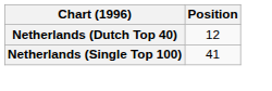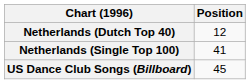 <table class="wikitable sortable plainrowheaders" style="text-align:center">
 <tr>
 <th scope="col">Chart (1996)</th>
 <th scope="col">Position</th>
 </tr>
 <tr>
 <th scope="row">Netherlands (Dutch Top 40)</th>
 <td>12</td>
 </tr>
 <tr>
 <th scope="row">Netherlands (Single Top 100)</th>
 <td>41</td>
 </tr>
+<tr>
+<th scope="row">US Dance Club Songs (<em>Billboard</em>)</th>
+<td>45</td>
+</tr>
 </table>
